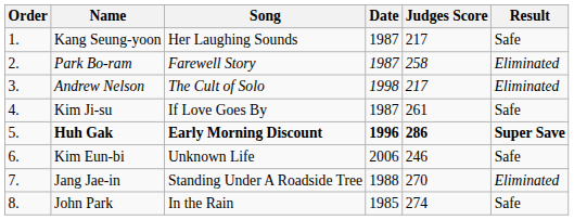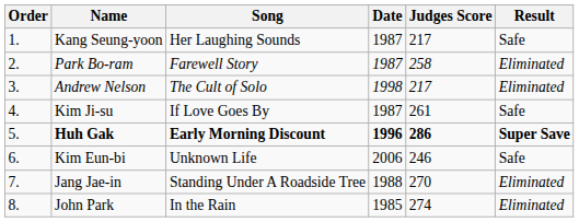 <table class="wikitable">
 <tr>
 <th>Order</th>
 <th>Name</th>
 <th>Song</th>
 <th>Date</th>
 <th>Judges Score</th>
 <th>Result</th>
 </tr>
 <tr>
 <td>1.</td>
 <td>Kang Seung-yoon</td>
 <td>Her Laughing Sounds</td>
 <td>1987</td>
 <td>217</td>
 <td>Safe</td>
 </tr>
 <tr>
 <td>2.</td>
 <td><em>Park Bo-ram</em></td>
 <td><em>Farewell Story</em></td>
 <td><em>1987</em></td>
 <td><em>258</em></td>
 <td><em>Eliminated</em></td>
 </tr>
 <tr>
 <td>3.</td>
 <td><em>Andrew Nelson</em></td>
 <td><em>The Cult of Solo</em></td>
 <td><em>1998</em></td>
 <td><em>217</em></td>
 <td><em>Eliminated</em></td>
 </tr>
 <tr>
 <td>4.</td>
 <td>Kim Ji-su</td>
 <td>If Love Goes By</td>
 <td>1987</td>
 <td>261</td>
 <td>Safe</td>
 </tr>
 <tr>
 <td>5.</td>
 <td><strong>Huh Gak</strong></td>
 <td><strong>Early Morning Discount</strong></td>
 <td><strong>1996</strong></td>
 <td><strong>286</strong></td>
 <td><strong>Super Save</strong></td>
 </tr>
 <tr>
 <td>6.</td>
 <td>Kim Eun-bi</td>
 <td>Unknown Life</td>
 <td>2006</td>
 <td>246</td>
 <td>Safe</td>
 </tr>
 <tr>
 <td>7.</td>
 <td>Jang Jae-in</td>
 <td>Standing Under A Roadside Tree</td>
 <td>1988</td>
 <td>270</td>
 <td><em>Eliminated</em></td>
 </tr>
 <tr>
 <td>8.</td>
 <td>John Park</td>
 <td>In the Rain</td>
 <td>1985</td>
 <td>274</td>
-<td>Safe</td>
+<td><em>Eliminated</em></td>
 </tr>
 </table>
